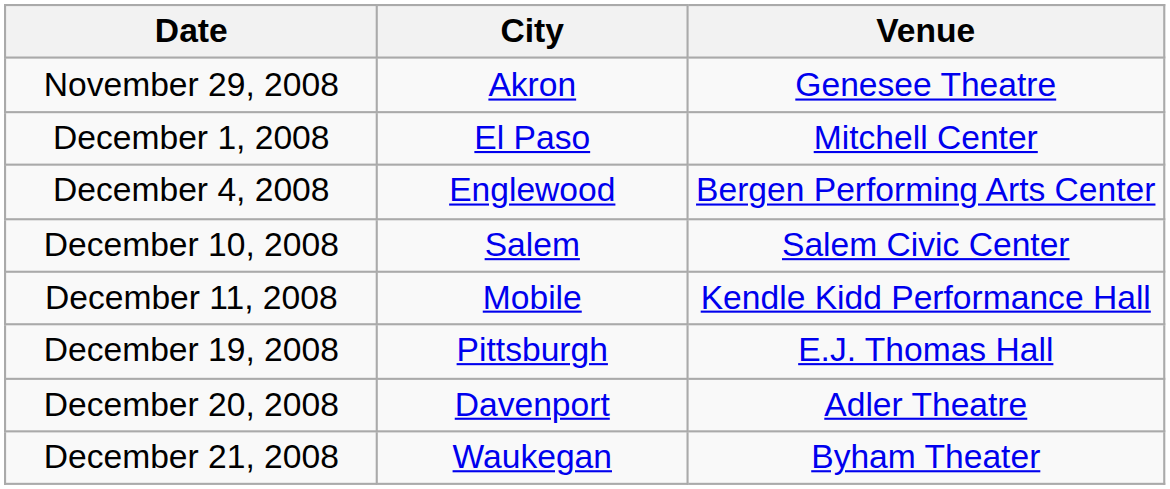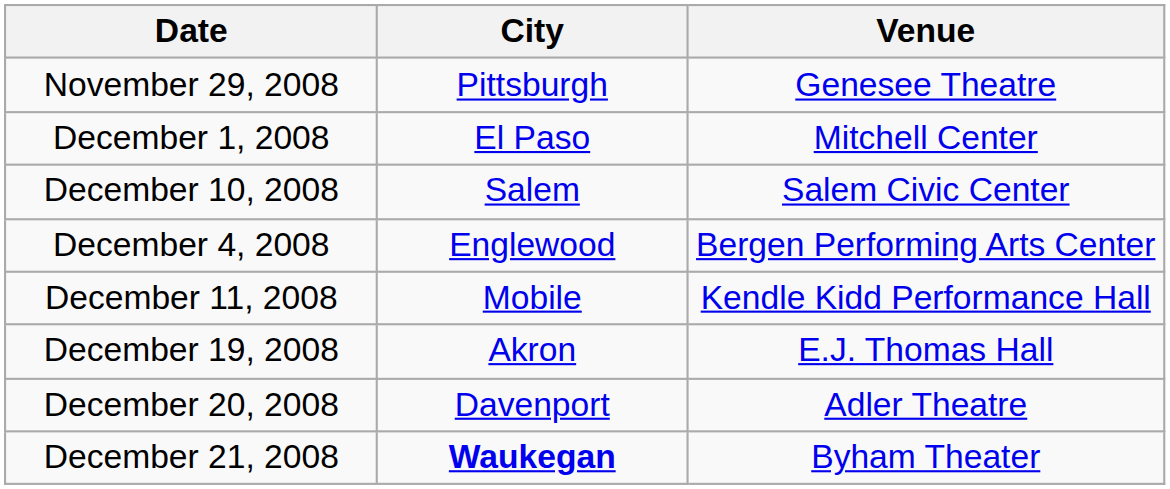 <table class="wikitable" style="text-align:center;">
 <tr>
 <th width="170">Date</th>
 <th width="140">City</th>
 <th width="220">Venue</th>
 </tr>
 <tr>
 <td>November 29, 2008</td>
-<td><a href='#'>Akron</a></td>
+<td><a href='#'>Pittsburgh</a></td>
 <td><a href='#'>Genesee Theatre</a></td>
 </tr>
 <tr>
 <td>December 1, 2008</td>
 <td><a href='#'>El Paso</a></td>
 <td><a href='#'>Mitchell Center</a></td>
 </tr>
 <tr>
+<td>December 10, 2008</td>
+<td><a href='#'>Salem</a></td>
+<td><a href='#'>Salem Civic Center</a></td>
+</tr>
+<tr>
 <td>December 4, 2008</td>
 <td><a href='#'>Englewood</a></td>
 <td><a href='#'>Bergen Performing Arts Center</a></td>
-</tr>
-<tr>
-<td>December 10, 2008</td>
-<td><a href='#'>Salem</a></td>
-<td><a href='#'>Salem Civic Center</a></td>
 </tr>
 <tr>
 <td>December 11, 2008</td>
 <td><a href='#'>Mobile</a></td>
 <td><a href='#'>Kendle Kidd Performance Hall</a></td>
 </tr>
 <tr>
 <td>December 19, 2008</td>
-<td><a href='#'>Pittsburgh</a></td>
+<td><a href='#'>Akron</a></td>
 <td><a href='#'>E.J. Thomas Hall</a></td>
 </tr>
 <tr>
 <td>December 20, 2008</td>
 <td><a href='#'>Davenport</a></td>
 <td><a href='#'>Adler Theatre</a></td>
 </tr>
 <tr>
 <td>December 21, 2008</td>
-<td><a href='#'>Waukegan</a></td>
+<td><strong><a href='#'>Waukegan</a></strong></td>
 <td><a href='#'>Byham Theater</a></td>
 </tr>
 </table>
